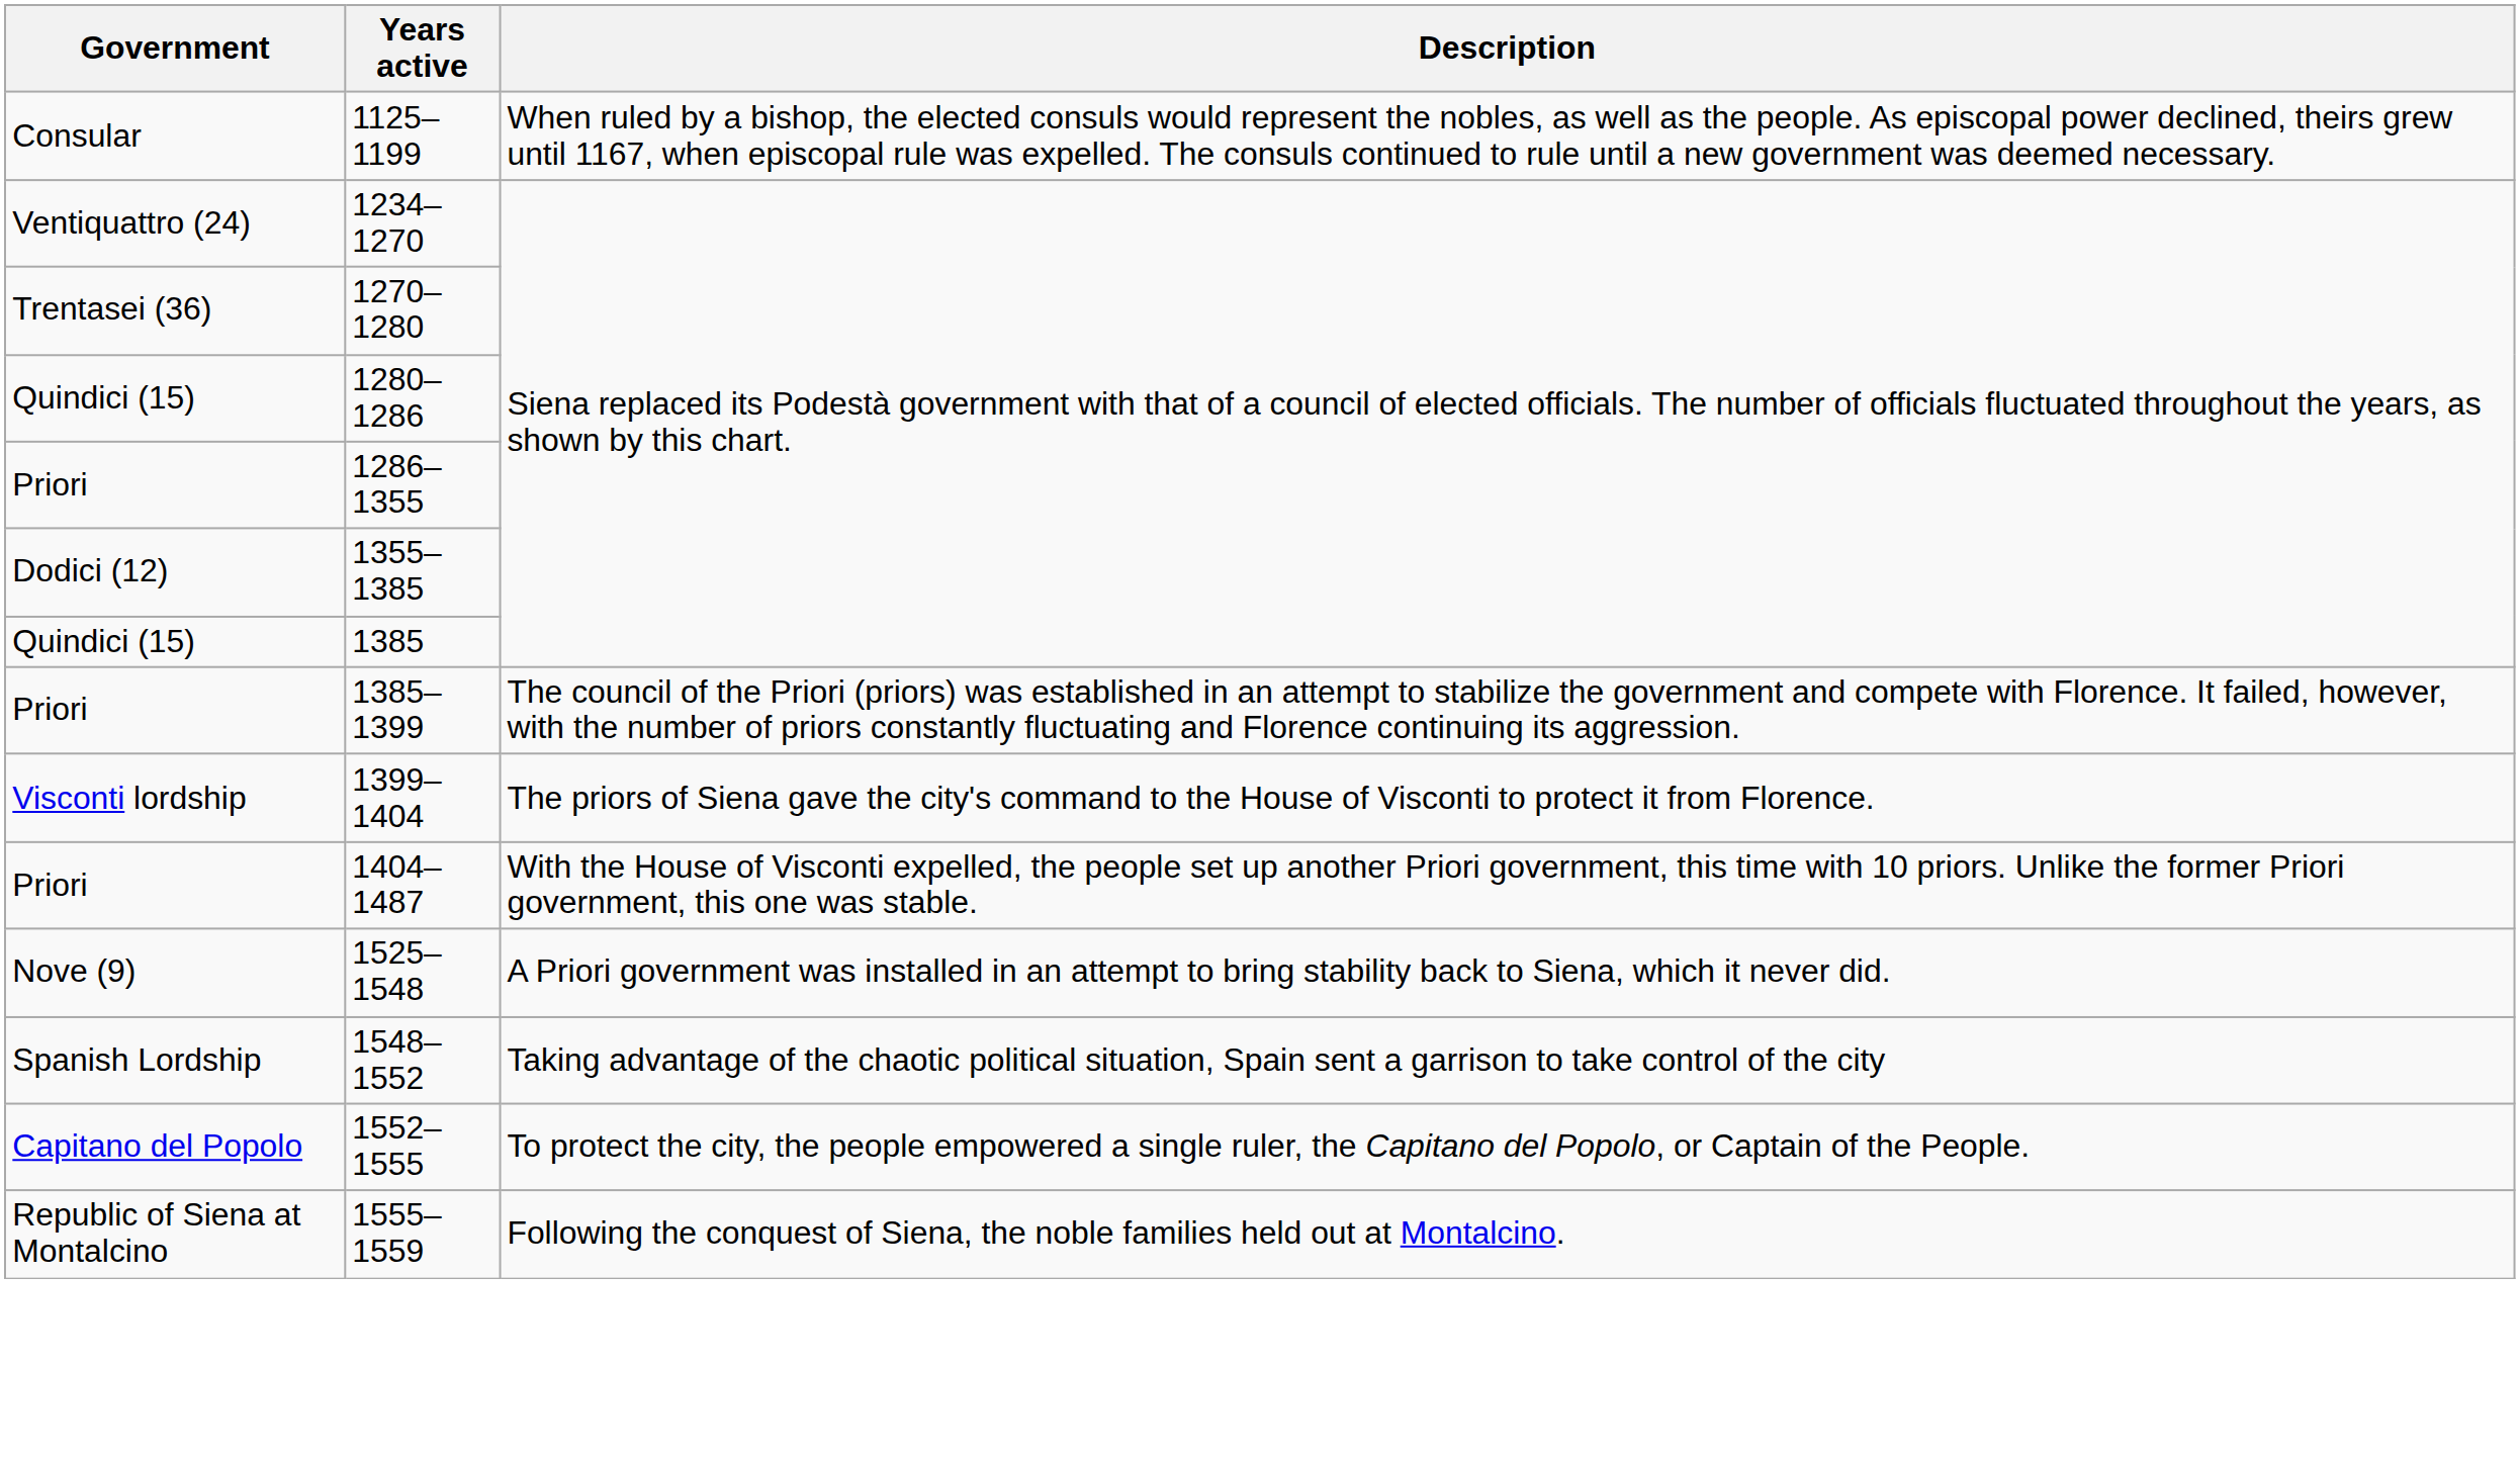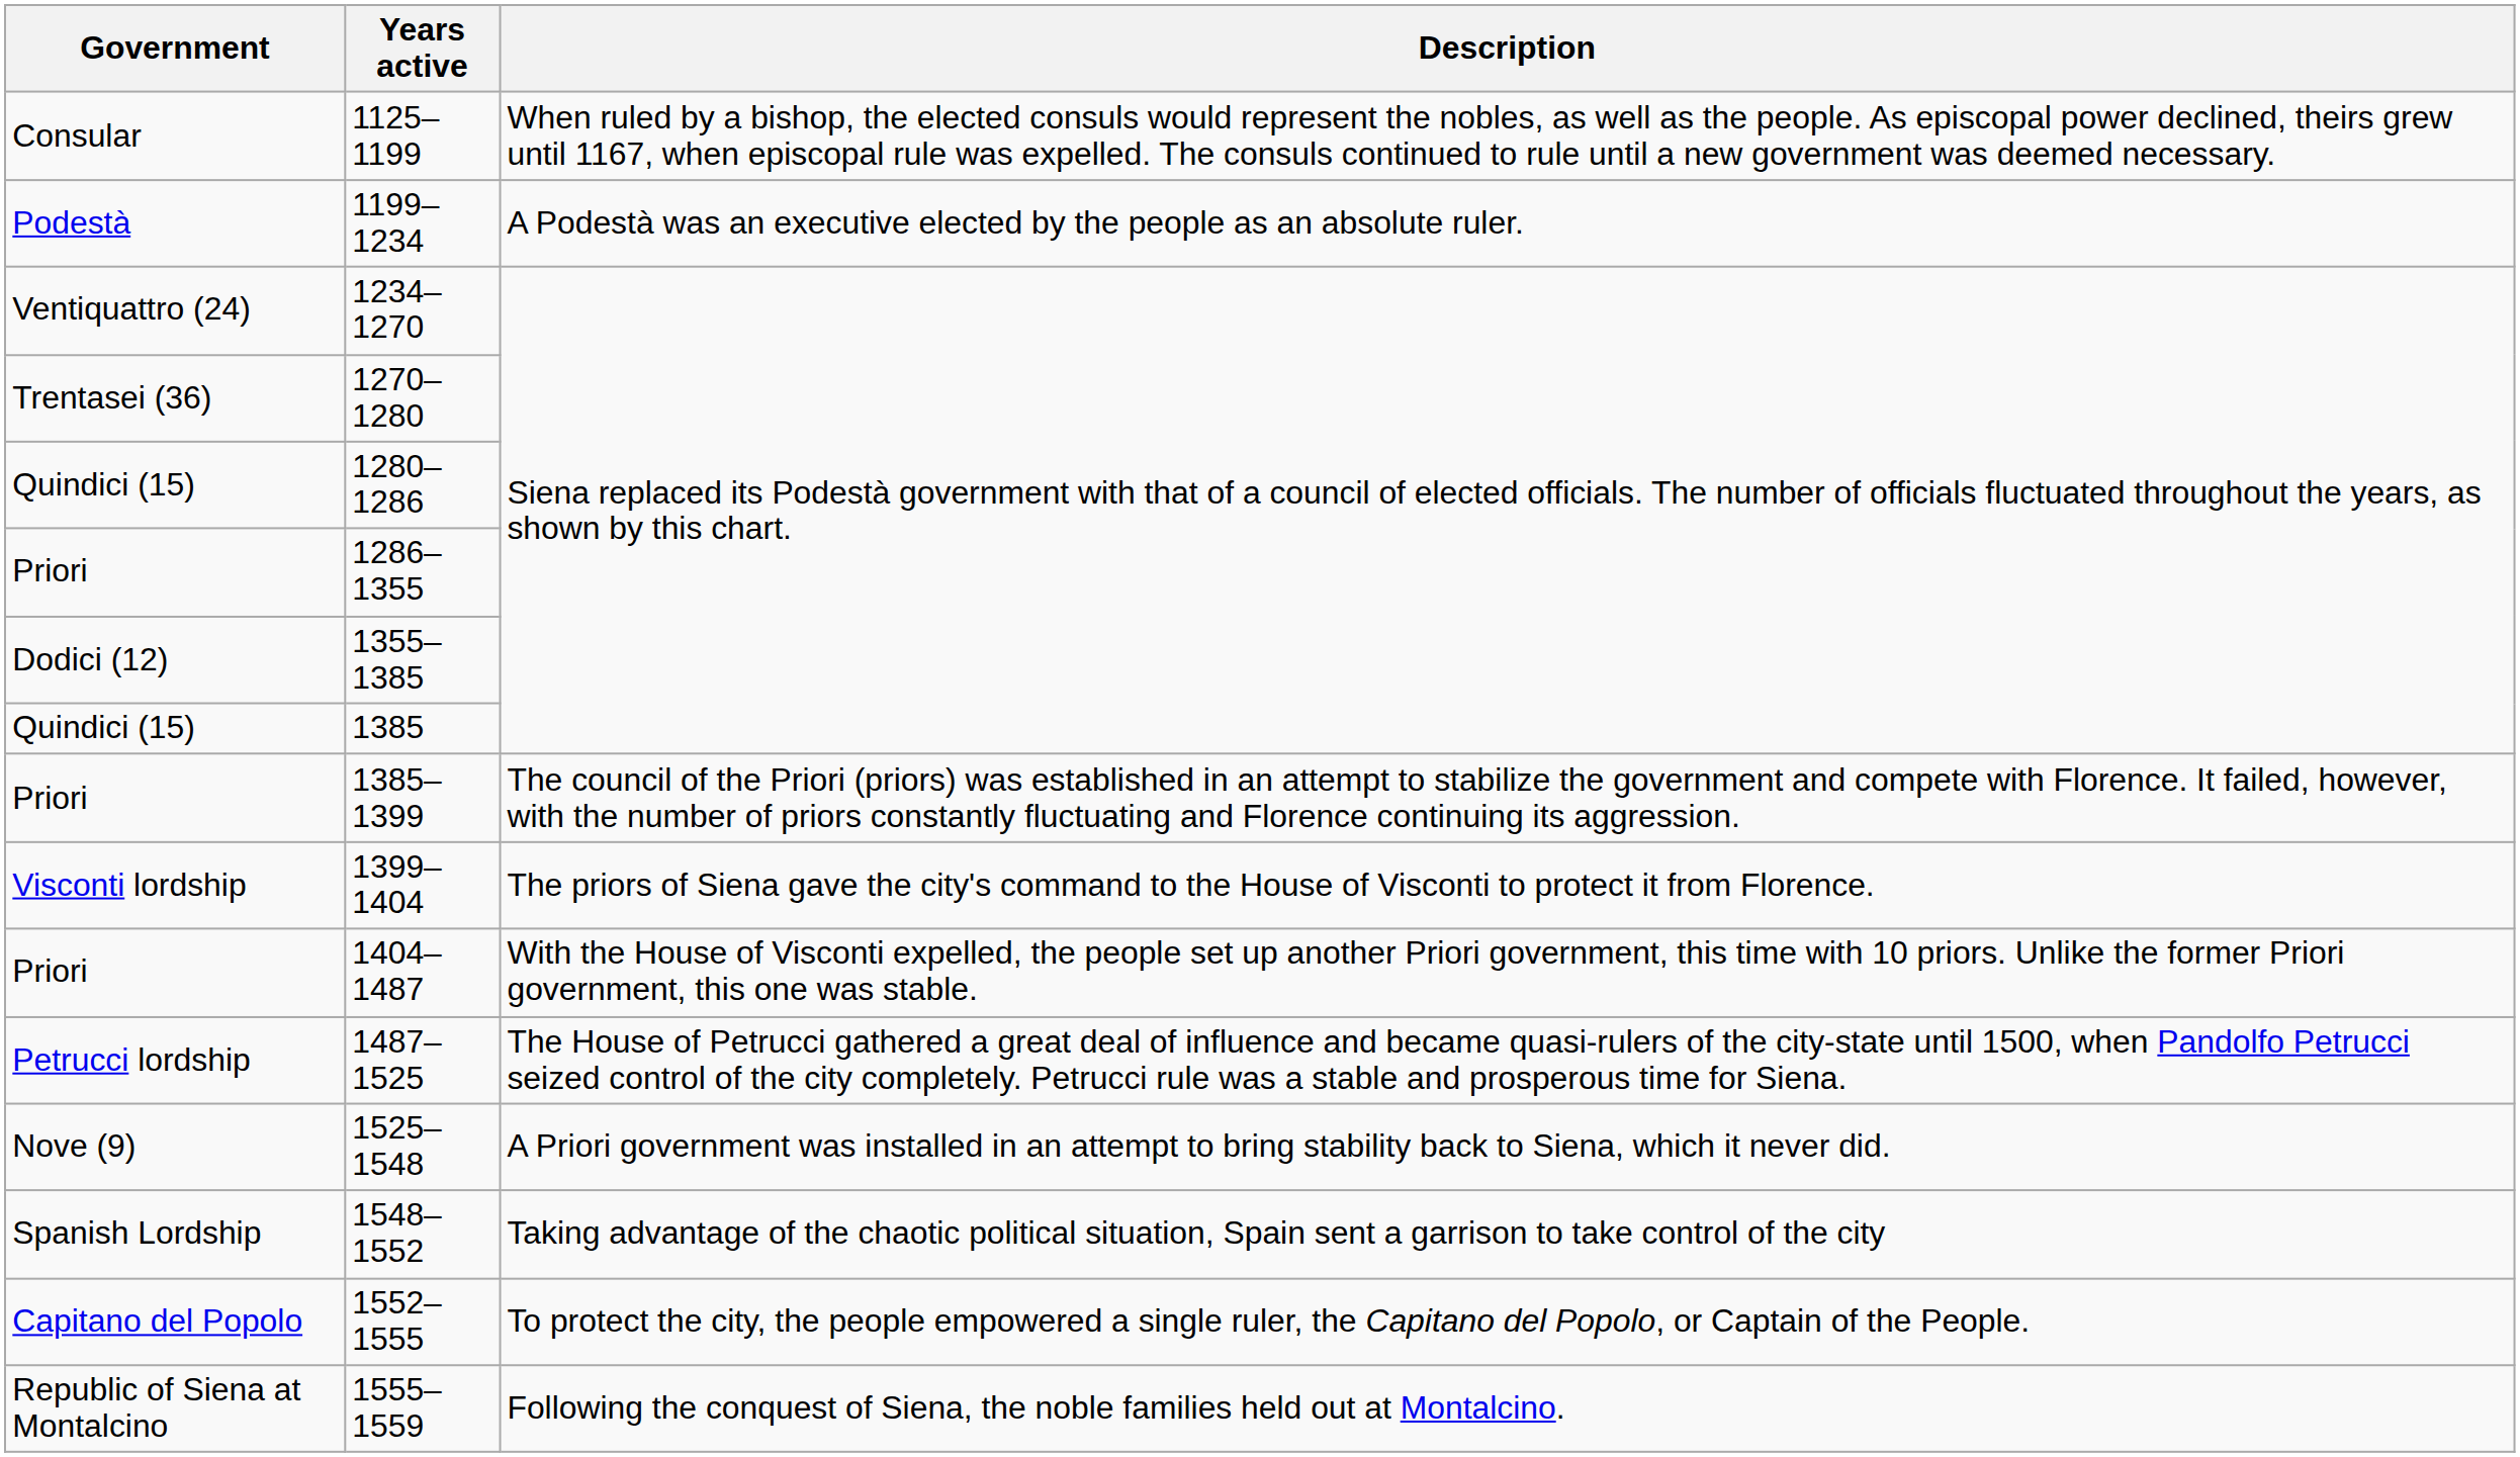 <table class="wikitable">
 <tr>
 <th>Government</th>
 <th>Years active</th>
 <th>Description</th>
 </tr>
 <tr>
 <td>Consular</td>
 <td>1125–1199</td>
 <td>When ruled by a bishop, the elected consuls would represent the nobles, as well as the people. As episcopal power declined, theirs grew until 1167, when episcopal rule was expelled. The consuls continued to rule until a new government was deemed necessary.</td>
+</tr>
+<tr>
+<td><a href='#'>Podestà</a></td>
+<td>1199–1234</td>
+<td>A Podestà was an executive elected by the people as an absolute ruler.</td>
 </tr>
 <tr>
 <td>Ventiquattro (24)</td>
 <td>1234–1270</td>
 <td rowspan="6">Siena replaced its Podestà government with that of a council of elected officials. The number of officials fluctuated throughout the years, as shown by this chart.</td>
 </tr>
 <tr>
 <td>Trentasei (36)</td>
 <td>1270–1280</td>
 </tr>
 <tr>
 <td>Quindici (15)</td>
 <td>1280–1286</td>
 </tr>
 <tr>
 <td>Priori</td>
 <td>1286–1355</td>
 </tr>
 <tr>
 <td>Dodici (12)</td>
 <td>1355–1385</td>
 </tr>
 <tr>
 <td>Quindici (15)</td>
 <td>1385</td>
 </tr>
 <tr>
 <td>Priori</td>
 <td>1385–1399</td>
 <td>The council of the Priori (priors) was established in an attempt to stabilize the government and compete with Florence. It failed, however, with the number of priors constantly fluctuating and Florence continuing its aggression.</td>
 </tr>
 <tr>
 <td><a href='#'>Visconti</a> lordship</td>
 <td>1399–1404</td>
 <td>The priors of Siena gave the city's command to the House of Visconti to protect it from Florence.</td>
 </tr>
 <tr>
 <td>Priori</td>
 <td>1404–1487</td>
 <td>With the House of Visconti expelled, the people set up another Priori government, this time with 10 priors. Unlike the former Priori government, this one was stable.</td>
 </tr>
 <tr>
+<td><a href='#'>Petrucci</a> lordship</td>
+<td>1487–1525</td>
+<td>The House of Petrucci gathered a great deal of influence and became quasi-rulers of the city-state until 1500, when <a href='#'>Pandolfo Petrucci</a> seized control of the city completely. Petrucci rule was a stable and prosperous time for Siena.</td>
+</tr>
+<tr>
 <td>Nove (9)</td>
 <td>1525–1548</td>
 <td>A Priori government was installed in an attempt to bring stability back to Siena, which it never did.</td>
 </tr>
 <tr>
 <td>Spanish Lordship</td>
 <td>1548–1552</td>
 <td>Taking advantage of the chaotic political situation, Spain sent a garrison to take control of the city</td>
 </tr>
 <tr>
 <td><a href='#'>Capitano del Popolo</a></td>
 <td>1552–1555</td>
 <td>To protect the city, the people empowered a single ruler, the <em>Capitano del Popolo</em>, or Captain of the People.</td>
 </tr>
 <tr>
 <td>Republic of Siena at Montalcino</td>
 <td>1555–1559</td>
 <td>Following the conquest of Siena, the noble families held out at <a href='#'>Montalcino</a>.</td>
 </tr>
 </table>
